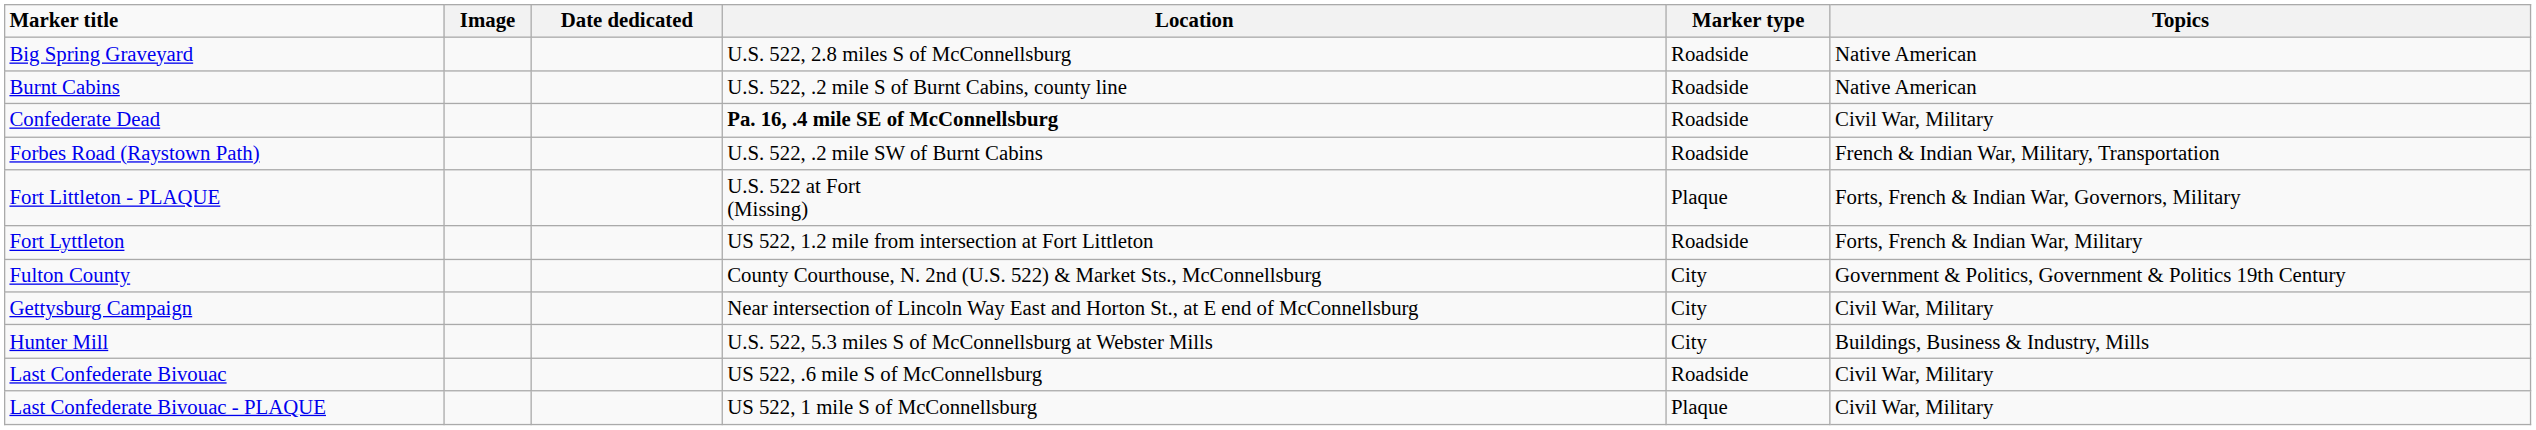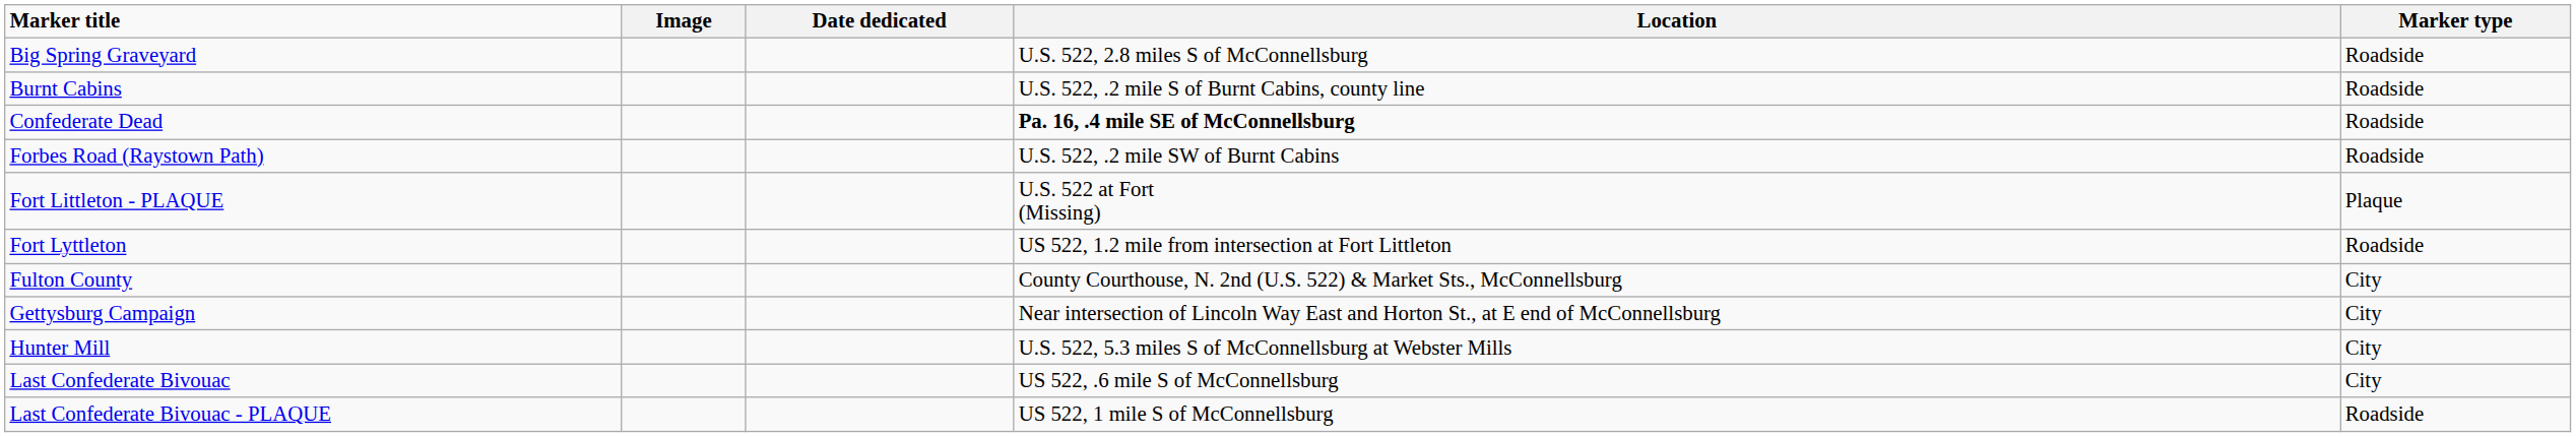 <table class="wikitable sortable" style="width:98%">
 <tr>
 <td><strong>Marker title</strong></td>
 <th class="unsortable"><strong>Image</strong></th>
 <th><strong>Date dedicated</strong></th>
 <th><strong>Location</strong></th>
 <th><strong>Marker type</strong></th>
-<th><strong>Topics</strong></th>
 </tr>
 <tr ->
 <td><a href='#'>Big Spring Graveyard</a></td>
 <td></td>
 <td></td>
 <td>U.S. 522, 2.8 miles S of McConnellsburg<br><small></small></td>
 <td>Roadside</td>
-<td>Native American</td>
 </tr>
 <tr ->
 <td><a href='#'>Burnt Cabins</a></td>
 <td></td>
 <td></td>
 <td>U.S. 522, .2 mile S of Burnt Cabins, county line<br><small></small></td>
 <td>Roadside</td>
-<td>Native American</td>
 </tr>
 <tr ->
 <td><a href='#'>Confederate Dead</a></td>
 <td></td>
 <td></td>
 <td><strong>Pa. 16, .4 mile SE of McConnellsburg<br><small></small></strong></td>
 <td>Roadside</td>
-<td>Civil War, Military</td>
 </tr>
 <tr ->
 <td><a href='#'>Forbes Road (Raystown Path)</a></td>
 <td></td>
 <td></td>
 <td>U.S. 522, .2 mile SW of Burnt Cabins<br><small></small></td>
 <td>Roadside</td>
-<td>French & Indian War, Military, Transportation</td>
 </tr>
 <tr ->
 <td><a href='#'>Fort Littleton - PLAQUE</a></td>
 <td></td>
 <td></td>
 <td>U.S. 522 at Fort<br><small></small> (Missing)</td>
 <td>Plaque</td>
-<td>Forts, French & Indian War, Governors, Military</td>
 </tr>
 <tr ->
 <td><a href='#'>Fort Lyttleton</a></td>
 <td></td>
 <td></td>
 <td>US 522, 1.2 mile from intersection at Fort Littleton<br><small></small></td>
 <td>Roadside</td>
-<td>Forts, French & Indian War, Military</td>
 </tr>
 <tr ->
 <td><a href='#'>Fulton County</a></td>
 <td></td>
 <td></td>
 <td>County Courthouse, N. 2nd (U.S. 522) & Market Sts., McConnellsburg<br><small></small></td>
 <td>City</td>
-<td>Government & Politics, Government & Politics 19th Century</td>
 </tr>
 <tr ->
 <td><a href='#'>Gettysburg Campaign</a></td>
 <td></td>
 <td></td>
 <td>Near intersection of Lincoln Way East and Horton St., at E end of McConnellsburg<br><small></small></td>
 <td>City</td>
-<td>Civil War, Military</td>
 </tr>
 <tr ->
 <td><a href='#'>Hunter Mill</a></td>
 <td></td>
 <td></td>
 <td>U.S. 522, 5.3 miles S of McConnellsburg at Webster Mills<br><small></small></td>
 <td>City</td>
-<td>Buildings, Business & Industry, Mills</td>
 </tr>
 <tr ->
 <td><a href='#'>Last Confederate Bivouac</a></td>
 <td></td>
 <td></td>
 <td>US 522, .6 mile S of McConnellsburg<br><small></small></td>
-<td>Roadside</td>
-<td>Civil War, Military</td>
+<td>City</td>
 </tr>
 <tr ->
 <td><a href='#'>Last Confederate Bivouac - PLAQUE</a></td>
 <td></td>
 <td></td>
 <td>US 522, 1 mile S of McConnellsburg<br><small></small></td>
-<td>Plaque</td>
-<td>Civil War, Military</td>
+<td>Roadside</td>
 </tr>
 </table>
